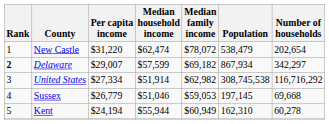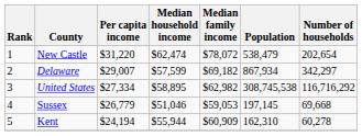 <table class="wikitable sortable">
 <tr valign=bottom>
 <th>Rank</th>
 <th>County</th>
 <th>Per capita<br>income</th>
 <th>Median<br>household<br>income</th>
 <th>Median<br>family<br>income</th>
 <th>Population</th>
 <th>Number of<br>households</th>
 </tr>
 <tr>
 <td>1</td>
 <td><a href='#'>New Castle</a></td>
 <td>$31,220</td>
 <td>$62,474</td>
 <td>$78,072</td>
 <td>538,479</td>
 <td>202,654</td>
 </tr>
 <tr>
-<td><strong>2</strong></td>
+<td>2</td>
 <td><em><a href='#'>Delaware</a></em></td>
 <td>$29,007</td>
 <td>$57,599</td>
 <td>$69,182</td>
 <td>867,934</td>
 <td>342,297</td>
 </tr>
 <tr>
 <td>3</td>
 <td><em><a href='#'>United States</a></em></td>
 <td>$27,334</td>
-<td>$51,914</td>
+<td>$58,895</td>
 <td>$62,982</td>
 <td>308,745,538</td>
 <td>116,716,292</td>
 </tr>
 <tr>
 <td>4</td>
 <td><a href='#'>Sussex</a></td>
 <td>$26,779</td>
 <td>$51,046</td>
 <td>$59,053</td>
 <td>197,145</td>
 <td>69,668</td>
 </tr>
 <tr>
 <td>5</td>
 <td><a href='#'>Kent</a></td>
 <td>$24,194</td>
 <td>$55,944</td>
-<td>$60,949</td>
+<td>$60,909</td>
 <td>162,310</td>
 <td>60,278</td>
 </tr>
 <tr>
 </tr>
 </table>
